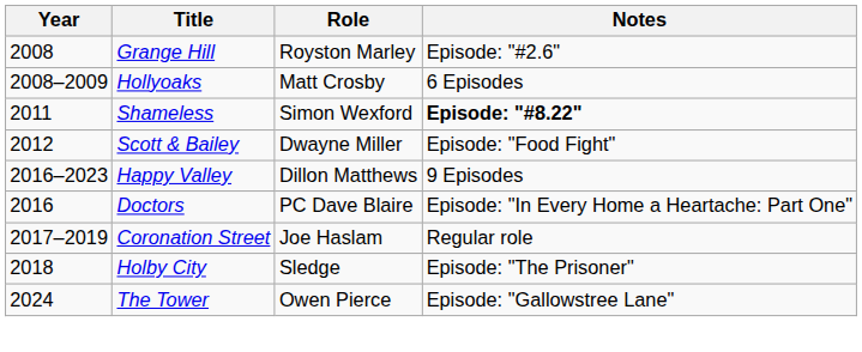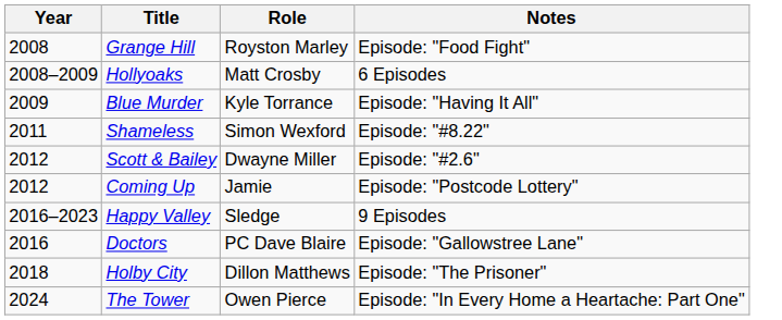 <table class="wikitable sortable">
 <tr>
 <th>Year</th>
 <th>Title</th>
 <th>Role</th>
 <th class="unsortable">Notes</th>
 </tr>
 <tr>
 <td>2008</td>
 <td><em><a href='#'>Grange Hill</a></em></td>
 <td>Royston Marley</td>
-<td>Episode: "#2.6"</td>
+<td>Episode: "Food Fight"</td>
 </tr>
 <tr>
 <td>2008–2009</td>
 <td><em><a href='#'>Hollyoaks</a></em></td>
 <td>Matt Crosby</td>
 <td>6 Episodes</td>
 </tr>
 <tr>
+<td>2009</td>
+<td><em><a href='#'>Blue Murder</a></em></td>
+<td>Kyle Torrance</td>
+<td>Episode:  "Having It All"</td>
+</tr>
+<tr>
 <td>2011</td>
 <td><em><a href='#'>Shameless</a></em></td>
 <td>Simon Wexford</td>
-<td><strong>Episode: "#8.22"</strong></td>
+<td>Episode: "#8.22"</td>
 </tr>
 <tr>
 <td>2012</td>
 <td><em><a href='#'>Scott & Bailey</a></em></td>
 <td>Dwayne Miller</td>
-<td>Episode: "Food Fight"</td>
+<td>Episode: "#2.6"</td>
+</tr>
+<tr>
+<td>2012</td>
+<td><em><a href='#'>Coming Up</a></em></td>
+<td>Jamie</td>
+<td>Episode: "Postcode Lottery"</td>
 </tr>
 <tr>
 <td>2016–2023</td>
 <td><em><a href='#'>Happy Valley</a></em></td>
-<td>Dillon Matthews</td>
+<td>Sledge</td>
 <td>9 Episodes</td>
 </tr>
 <tr>
 <td>2016</td>
 <td><em><a href='#'>Doctors</a></em></td>
 <td>PC Dave Blaire</td>
-<td>Episode: "In Every Home a Heartache: Part One"</td>
-</tr>
-<tr>
-<td>2017–2019</td>
-<td><em><a href='#'>Coronation Street</a></em></td>
-<td>Joe Haslam</td>
-<td>Regular role</td>
+<td>Episode: "Gallowstree Lane"</td>
 </tr>
 <tr>
 <td>2018</td>
 <td><em><a href='#'>Holby City</a></em></td>
-<td>Sledge</td>
+<td>Dillon Matthews</td>
 <td>Episode: "The Prisoner"</td>
 </tr>
 <tr>
 <td>2024</td>
 <td><em><a href='#'>The Tower</a></em></td>
 <td>Owen Pierce</td>
-<td>Episode: "Gallowstree Lane"</td>
+<td>Episode: "In Every Home a Heartache: Part One"</td>
 </tr>
 </table>
